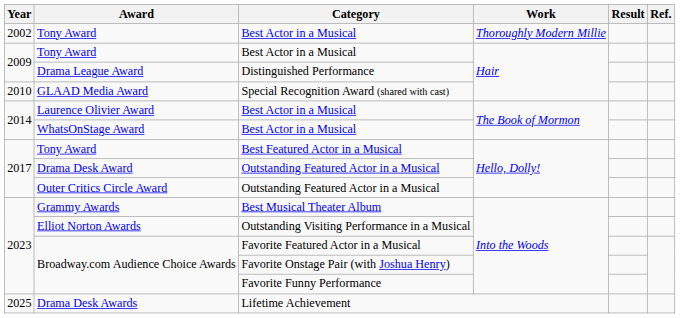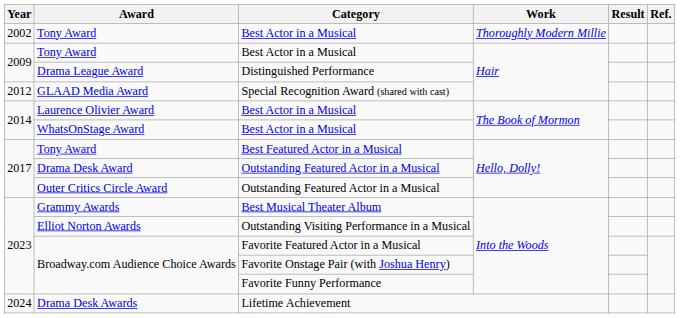 <table class="wikitable sortable">
 <tr>
 <th>Year</th>
 <th>Award</th>
 <th>Category</th>
 <th>Work</th>
 <th>Result</th>
 <th class=unsortable>Ref.</th>
 </tr>
 <tr>
 <td align="center">2002</td>
 <td><a href='#'>Tony Award</a></td>
 <td><a href='#'>Best Actor in a Musical</a></td>
 <td><em><a href='#'>Thoroughly Modern Millie</a></em></td>
 <td></td>
 <td></td>
 </tr>
 <tr>
 <td rowspan="2" align="center">2009</td>
 <td><a href='#'>Tony Award</a></td>
 <td>Best Actor in a Musical</td>
 <td rowspan="3"><em><a href='#'>Hair</a></em></td>
 <td></td>
 <td></td>
 </tr>
 <tr>
 <td><a href='#'>Drama League Award</a></td>
 <td>Distinguished Performance</td>
 <td></td>
 <td></td>
 </tr>
 <tr>
-<td align="center">2010</td>
+<td align="center">2012</td>
 <td><a href='#'>GLAAD Media Award</a></td>
 <td>Special Recognition Award <small>(shared with cast)</small></td>
 <td></td>
 <td></td>
 </tr>
 <tr>
 <td rowspan="2" align="center">2014</td>
 <td><a href='#'>Laurence Olivier Award</a></td>
 <td><a href='#'>Best Actor in a Musical</a></td>
 <td rowspan="2"><em><a href='#'>The Book of Mormon</a></em></td>
 <td></td>
 <td></td>
 </tr>
 <tr>
 <td><a href='#'>WhatsOnStage Award</a></td>
 <td><a href='#'>Best Actor in a Musical</a></td>
 <td></td>
 <td></td>
 </tr>
 <tr>
 <td rowspan="3" align="center">2017</td>
 <td><a href='#'>Tony Award</a></td>
 <td><a href='#'>Best Featured Actor in a Musical</a></td>
 <td rowspan="3"><em><a href='#'>Hello, Dolly!</a></em></td>
 <td></td>
 <td></td>
 </tr>
 <tr>
 <td><a href='#'>Drama Desk Award</a></td>
 <td><a href='#'>Outstanding Featured Actor in a Musical</a></td>
 <td></td>
 <td></td>
 </tr>
 <tr>
 <td><a href='#'>Outer Critics Circle Award</a></td>
 <td>Outstanding Featured Actor in a Musical</td>
 <td></td>
 <td></td>
 </tr>
 <tr>
 <td rowspan=5>2023</td>
 <td><a href='#'>Grammy Awards</a></td>
 <td><a href='#'>Best Musical Theater Album</a></td>
 <td rowspan="5"><em><a href='#'>Into the Woods</a></em></td>
 <td></td>
 <td></td>
 </tr>
 <tr>
 <td><a href='#'>Elliot Norton Awards</a></td>
 <td>Outstanding Visiting Performance in a Musical</td>
 <td></td>
 <td></td>
 </tr>
 <tr>
 <td rowspan=3>Broadway.com Audience Choice Awards</td>
 <td>Favorite Featured Actor in a Musical</td>
 <td></td>
 <td rowspan=3></td>
 </tr>
 <tr>
 <td>Favorite Onstage Pair (with <a href='#'>Joshua Henry</a>)</td>
 <td></td>
 </tr>
 <tr>
 <td>Favorite Funny Performance</td>
 <td></td>
 </tr>
 <tr>
-<td>2025</td>
+<td>2024</td>
 <td><a href='#'>Drama Desk Awards</a></td>
 <td colspan="2">Lifetime Achievement</td>
 <td></td>
 <td></td>
 </tr>
 </table>
